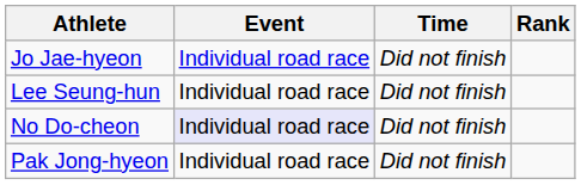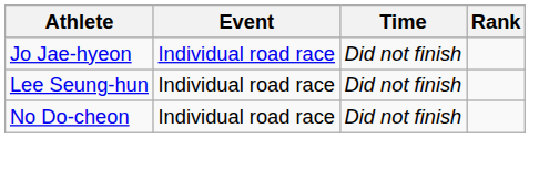 <table class=wikitable style="font-size:90%">
 <tr>
 <th>Athlete</th>
 <th>Event</th>
 <th>Time</th>
 <th>Rank</th>
 </tr>
 <tr>
 <td><a href='#'>Jo Jae-hyeon</a></td>
 <td><a href='#'>Individual road race</a></td>
 <td><em>Did not finish</em></td>
 <td></td>
 </tr>
 <tr>
 <td><a href='#'>Lee Seung-hun</a></td>
 <td>Individual road race</td>
 <td><em>Did not finish</em></td>
 <td></td>
 </tr>
 <tr>
 <td><a href='#'>No Do-cheon</a></td>
-<td style="background: lavender;">Individual road race</td>
-<td><em>Did not finish</em></td>
-<td></td>
-</tr>
-<tr>
-<td><a href='#'>Pak Jong-hyeon</a></td>
 <td>Individual road race</td>
 <td><em>Did not finish</em></td>
 <td></td>
 </tr>
 </table>
